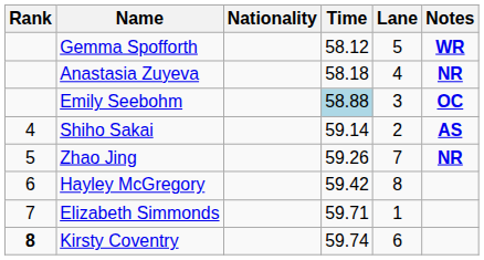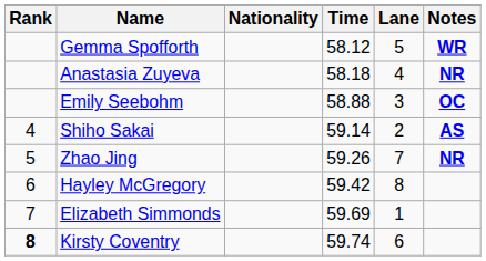 <table class="wikitable sortable" style="text-align:center">
 <tr>
 <th>Rank</th>
 <th>Name</th>
 <th>Nationality</th>
 <th>Time</th>
 <th>Lane</th>
 <th>Notes</th>
 </tr>
 <tr>
 <td></td>
 <td align=left><a href='#'>Gemma Spofforth</a></td>
 <td align=left></td>
 <td>58.12</td>
 <td>5</td>
 <td><strong><a href='#'>WR</a></strong></td>
 </tr>
 <tr>
 <td></td>
 <td align=left><a href='#'>Anastasia Zuyeva</a></td>
 <td align=left></td>
 <td>58.18</td>
 <td>4</td>
 <td><strong><a href='#'>NR</a></strong></td>
 </tr>
 <tr>
 <td></td>
 <td align=left><a href='#'>Emily Seebohm</a></td>
 <td align=left></td>
-<td style="background: lightblue;">58.88</td>
+<td>58.88</td>
 <td>3</td>
 <td><strong><a href='#'>OC</a></strong></td>
 </tr>
 <tr>
 <td>4</td>
 <td align=left><a href='#'>Shiho Sakai</a></td>
 <td align=left></td>
 <td>59.14</td>
 <td>2</td>
 <td><strong><a href='#'>AS</a></strong></td>
 </tr>
 <tr>
 <td>5</td>
 <td align=left><a href='#'>Zhao Jing</a></td>
 <td align=left></td>
 <td>59.26</td>
 <td>7</td>
 <td><strong><a href='#'>NR</a></strong></td>
 </tr>
 <tr>
 <td>6</td>
 <td align=left><a href='#'>Hayley McGregory</a></td>
 <td align=left></td>
 <td>59.42</td>
 <td>8</td>
 <td></td>
 </tr>
 <tr>
 <td>7</td>
 <td align=left><a href='#'>Elizabeth Simmonds</a></td>
 <td align=left></td>
-<td>59.71</td>
+<td>59.69</td>
 <td>1</td>
 <td></td>
 </tr>
 <tr>
 <td><strong>8</strong></td>
 <td align=left><a href='#'>Kirsty Coventry</a></td>
 <td align=left></td>
 <td>59.74</td>
 <td>6</td>
 <td></td>
 </tr>
 </table>
